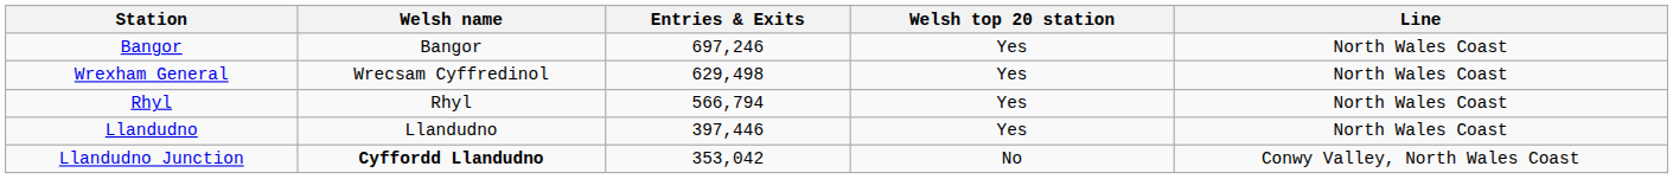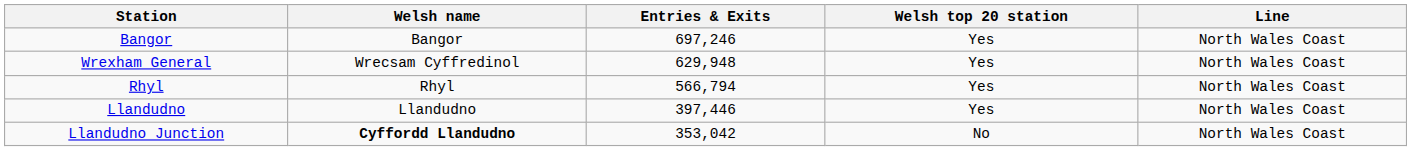 <table class="wikitable sortable plainrowheaders collapsible collapsed" style="text-align:center" width="100%">
 <tr>
 <th>Station</th>
 <th>Welsh name</th>
 <th>Entries & Exits</th>
 <th>Welsh top 20 station</th>
 <th>Line</th>
 </tr>
 <tr>
 <td><a href='#'>Bangor</a></td>
 <td>Bangor</td>
 <td>697,246</td>
 <td>Yes</td>
 <td>North Wales Coast</td>
 </tr>
 <tr>
 <td><a href='#'>Wrexham General</a></td>
 <td>Wrecsam Cyffredinol</td>
-<td>629,498</td>
+<td>629,948</td>
 <td>Yes</td>
 <td>North Wales Coast</td>
 </tr>
 <tr>
 <td><a href='#'>Rhyl</a></td>
 <td>Rhyl</td>
 <td>566,794</td>
 <td>Yes</td>
 <td>North Wales Coast</td>
 </tr>
 <tr>
 <td><a href='#'>Llandudno</a></td>
 <td>Llandudno</td>
 <td>397,446</td>
 <td>Yes</td>
 <td>North Wales Coast</td>
 </tr>
 <tr>
 <td><a href='#'>Llandudno Junction</a></td>
 <td><strong>Cyffordd Llandudno</strong></td>
 <td>353,042</td>
 <td>No</td>
-<td>Conwy Valley, North Wales Coast</td>
+<td>North Wales Coast</td>
 </tr>
 </table>
